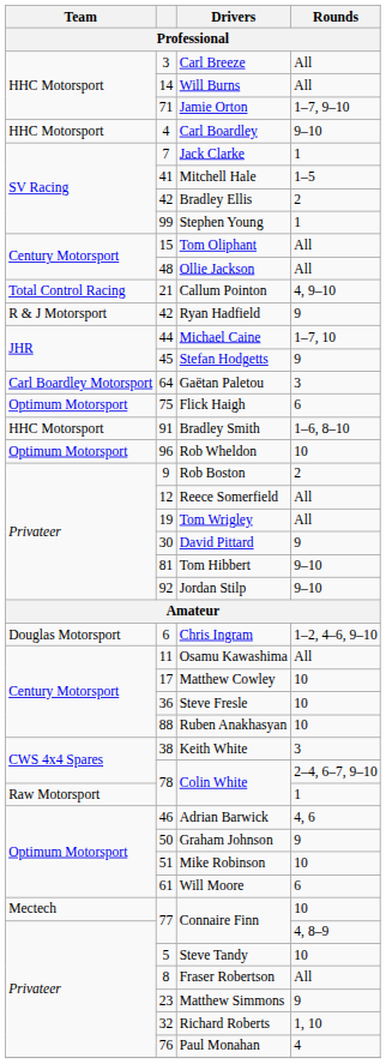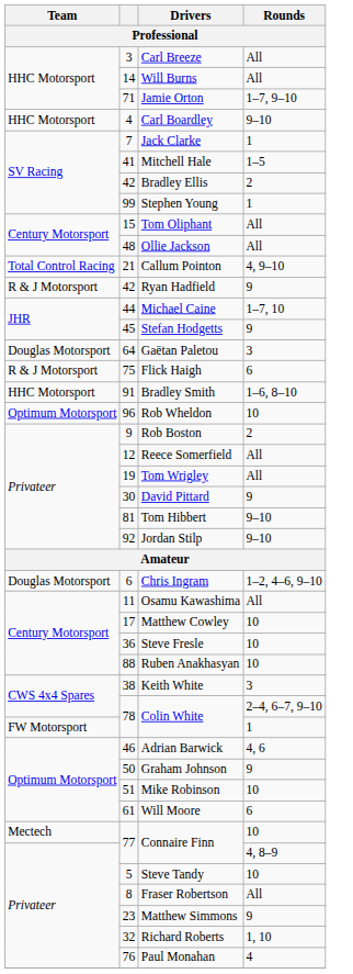 <table class="wikitable" style="font-size: 85%;">
 <tr>
 <th>Team</th>
 <th></th>
 <th>Drivers</th>
 <th>Rounds</th>
 </tr>
 <tr>
 <th colspan=4>Professional</th>
 </tr>
 <tr>
 <td rowspan=3>HHC Motorsport</td>
 <td align=center>3</td>
 <td> <a href='#'>Carl Breeze</a></td>
 <td>All</td>
 </tr>
 <tr>
 <td align=center>14</td>
 <td> <a href='#'>Will Burns</a></td>
 <td>All</td>
 </tr>
 <tr>
 <td align=center>71</td>
 <td> <a href='#'>Jamie Orton</a></td>
 <td>1–7, 9–10</td>
 </tr>
 <tr>
 <td>HHC Motorsport</td>
 <td align=center>4</td>
 <td> <a href='#'>Carl Boardley</a></td>
 <td>9–10</td>
 </tr>
 <tr>
 <td rowspan=4><a href='#'>SV Racing</a></td>
 <td align=center>7</td>
 <td> <a href='#'>Jack Clarke</a></td>
 <td>1</td>
 </tr>
 <tr>
 <td align=center>41</td>
 <td> Mitchell Hale</td>
 <td>1–5</td>
 </tr>
 <tr>
 <td align=center>42</td>
 <td> Bradley Ellis</td>
 <td>2</td>
 </tr>
 <tr>
 <td align=center>99</td>
 <td> Stephen Young</td>
 <td>1</td>
 </tr>
 <tr>
 <td rowspan=2><a href='#'>Century Motorsport</a></td>
 <td align=center>15</td>
 <td> <a href='#'>Tom Oliphant</a></td>
 <td>All</td>
 </tr>
 <tr>
 <td align=center>48</td>
 <td> <a href='#'>Ollie Jackson</a></td>
 <td>All</td>
 </tr>
 <tr>
 <td><a href='#'>Total Control Racing</a></td>
 <td align=center>21</td>
 <td> Callum Pointon</td>
 <td>4, 9–10</td>
 </tr>
 <tr>
 <td>R & J Motorsport</td>
 <td align=center>42</td>
 <td> Ryan Hadfield</td>
 <td>9</td>
 </tr>
 <tr>
 <td rowspan=2><a href='#'>JHR</a></td>
 <td align=center>44</td>
 <td> <a href='#'>Michael Caine</a></td>
 <td>1–7, 10</td>
 </tr>
 <tr>
 <td align=center>45</td>
 <td> <a href='#'>Stefan Hodgetts</a></td>
 <td>9</td>
 </tr>
 <tr>
-<td><a href='#'>Carl Boardley Motorsport</a></td>
+<td>Douglas Motorsport</td>
 <td align=center>64</td>
 <td> Gaëtan Paletou</td>
 <td>3</td>
 </tr>
 <tr>
-<td><a href='#'>Optimum Motorsport</a></td>
+<td>R & J Motorsport</td>
 <td align=center>75</td>
 <td> Flick Haigh</td>
 <td>6</td>
 </tr>
 <tr>
 <td>HHC Motorsport</td>
 <td align=center>91</td>
 <td> Bradley Smith</td>
 <td>1–6, 8–10</td>
 </tr>
 <tr>
 <td><a href='#'>Optimum Motorsport</a></td>
 <td align=center>96</td>
 <td> Rob Wheldon</td>
 <td>10</td>
 </tr>
 <tr>
 <td rowspan=6><em>Privateer</em></td>
 <td align=center>9</td>
 <td> Rob Boston</td>
 <td>2</td>
 </tr>
 <tr>
 <td align=center>12</td>
 <td> Reece Somerfield</td>
 <td>All</td>
 </tr>
 <tr>
 <td align=center>19</td>
 <td> <a href='#'>Tom Wrigley</a></td>
 <td>All</td>
 </tr>
 <tr>
 <td align=center>30</td>
 <td> <a href='#'>David Pittard</a></td>
 <td>9</td>
 </tr>
 <tr>
 <td align=center>81</td>
 <td> Tom Hibbert</td>
 <td>9–10</td>
 </tr>
 <tr>
 <td align=center>92</td>
 <td> Jordan Stilp</td>
 <td>9–10</td>
 </tr>
 <tr>
 <th colspan=4>Amateur</th>
 </tr>
 <tr>
 <td>Douglas Motorsport</td>
 <td align=center>6</td>
 <td> <a href='#'>Chris Ingram</a></td>
 <td>1–2, 4–6, 9–10</td>
 </tr>
 <tr>
 <td rowspan=4><a href='#'>Century Motorsport</a></td>
 <td align=center>11</td>
 <td> Osamu Kawashima</td>
 <td>All</td>
 </tr>
 <tr>
 <td align=center>17</td>
 <td> Matthew Cowley</td>
 <td>10</td>
 </tr>
 <tr>
 <td align=center>36</td>
 <td> Steve Fresle</td>
 <td>10</td>
 </tr>
 <tr>
 <td align=center>88</td>
 <td> Ruben Anakhasyan</td>
 <td>10</td>
 </tr>
 <tr>
 <td rowspan=2><a href='#'>CWS 4x4 Spares</a></td>
 <td align=center>38</td>
 <td> Keith White</td>
 <td>3</td>
 </tr>
 <tr>
 <td align=center rowspan=2>78</td>
 <td rowspan=2> <a href='#'>Colin White</a></td>
 <td>2–4, 6–7, 9–10</td>
 </tr>
 <tr>
-<td>Raw Motorsport</td>
+<td>FW Motorsport</td>
 <td>1</td>
 </tr>
 <tr>
 <td rowspan=4><a href='#'>Optimum Motorsport</a></td>
 <td align=center>46</td>
 <td> Adrian Barwick</td>
 <td>4, 6</td>
 </tr>
 <tr>
 <td align=center>50</td>
 <td> Graham Johnson</td>
 <td>9</td>
 </tr>
 <tr>
 <td align=center>51</td>
 <td> Mike Robinson</td>
 <td>10</td>
 </tr>
 <tr>
 <td align=center>61</td>
 <td> Will Moore</td>
 <td>6</td>
 </tr>
 <tr>
 <td>Mectech</td>
 <td align=center rowspan=2>77</td>
 <td rowspan=2> Connaire Finn</td>
 <td>10</td>
 </tr>
 <tr>
 <td rowspan=6><em>Privateer</em></td>
 <td>4, 8–9</td>
 </tr>
 <tr>
 <td align=center>5</td>
 <td> Steve Tandy</td>
 <td>10</td>
 </tr>
 <tr>
 <td align=center>8</td>
 <td> Fraser Robertson</td>
 <td>All</td>
 </tr>
 <tr>
 <td align=center>23</td>
 <td> Matthew Simmons</td>
 <td>9</td>
 </tr>
 <tr>
 <td align=center>32</td>
 <td> Richard Roberts</td>
 <td>1, 10</td>
 </tr>
 <tr>
 <td align=center>76</td>
 <td> Paul Monahan</td>
 <td>4</td>
 </tr>
 <tr>
 </tr>
 </table>
